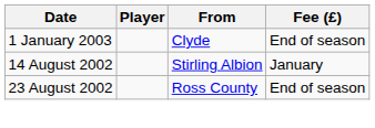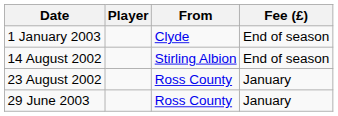 <table class="wikitable sortable" style="font-size:95%">
 <tr>
 <th>Date</th>
 <th>Player</th>
 <th>From</th>
 <th>Fee (£)</th>
 </tr>
 <tr>
 <td>1 January 2003</td>
 <td> </td>
 <td><a href='#'>Clyde</a></td>
 <td>End of season</td>
 </tr>
 <tr>
 <td>14 August 2002</td>
 <td> </td>
 <td><a href='#'>Stirling Albion</a></td>
-<td>January</td>
+<td>End of season</td>
 </tr>
 <tr>
 <td>23 August 2002</td>
 <td> </td>
 <td><a href='#'>Ross County</a></td>
-<td>End of season</td>
+<td>January</td>
+</tr>
+<tr>
+<td>29 June 2003</td>
+<td> </td>
+<td><a href='#'>Ross County</a></td>
+<td>January</td>
 </tr>
 </table>
